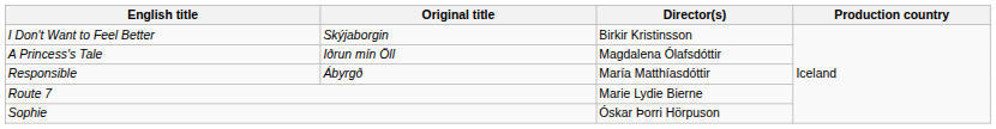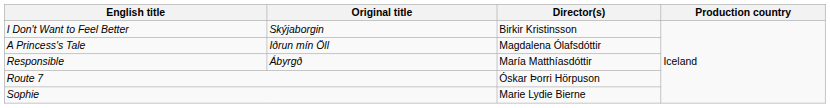 <table class="wikitable" width=100%>
 <tr>
 <th scope="col" width="32%">English title</th>
 <th scope="col" width="28%">Original title</th>
 <th scope="col" width="20%">Director(s)</th>
 <th scope="col" width="20%">Production country</th>
 </tr>
 <tr>
 <td><em>I Don't Want to Feel Better</em></td>
 <td><em>Skýjaborgin</em></td>
 <td>Birkir Kristinsson</td>
 <td rowspan=5>Iceland</td>
 </tr>
 <tr>
 <td><em>A Princess's Tale</em></td>
 <td><em>Iðrun mín Öll</em></td>
 <td>Magdalena Ólafsdóttir</td>
 </tr>
 <tr>
 <td><em>Responsible</em></td>
 <td><em>Ábyrgð</em></td>
 <td>María Matthíasdóttir</td>
 </tr>
 <tr>
 <td colspan=2><em>Route 7</em></td>
-<td>Marie Lydie Bierne</td>
+<td>Óskar Þorri Hörpuson</td>
 </tr>
 <tr>
 <td colspan=2><em>Sophie</em></td>
-<td>Óskar Þorri Hörpuson</td>
+<td>Marie Lydie Bierne</td>
 </tr>
 </table>
